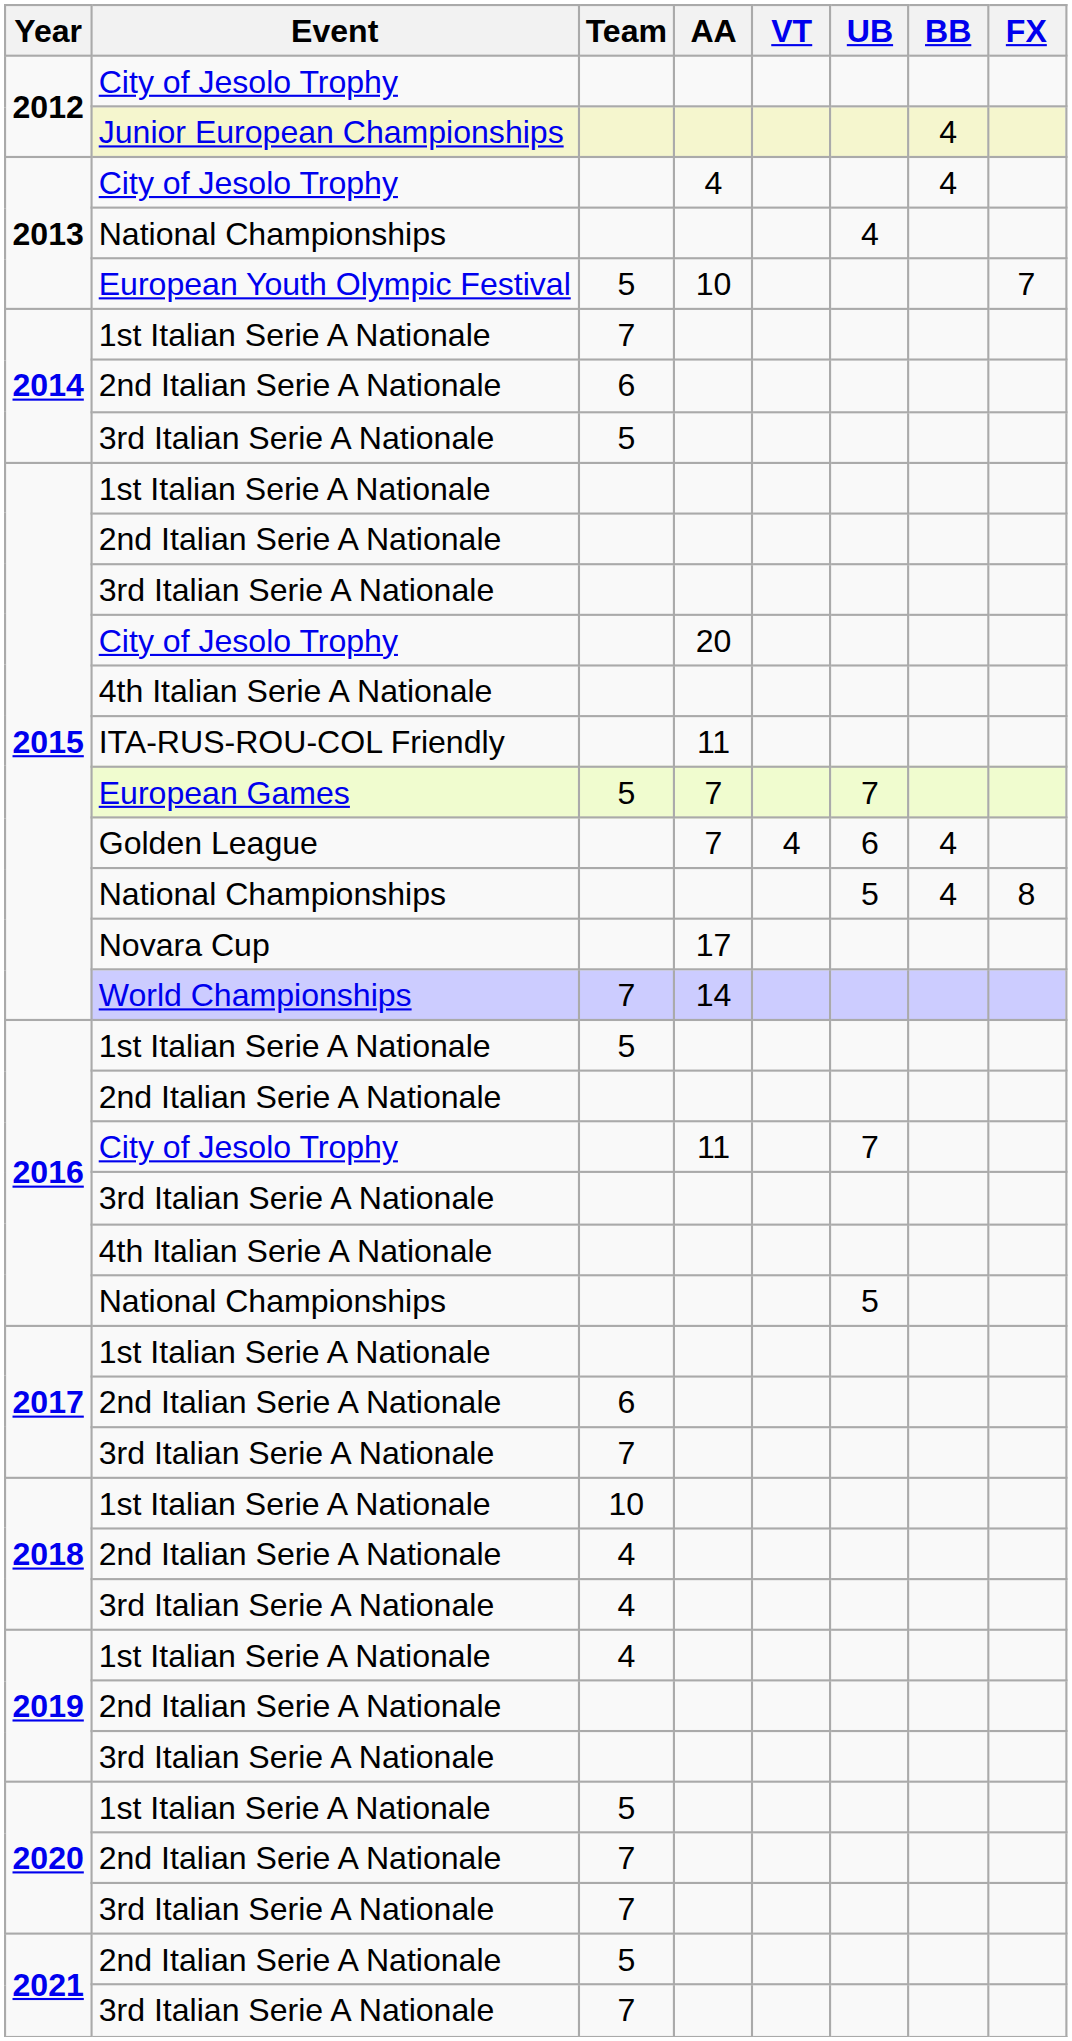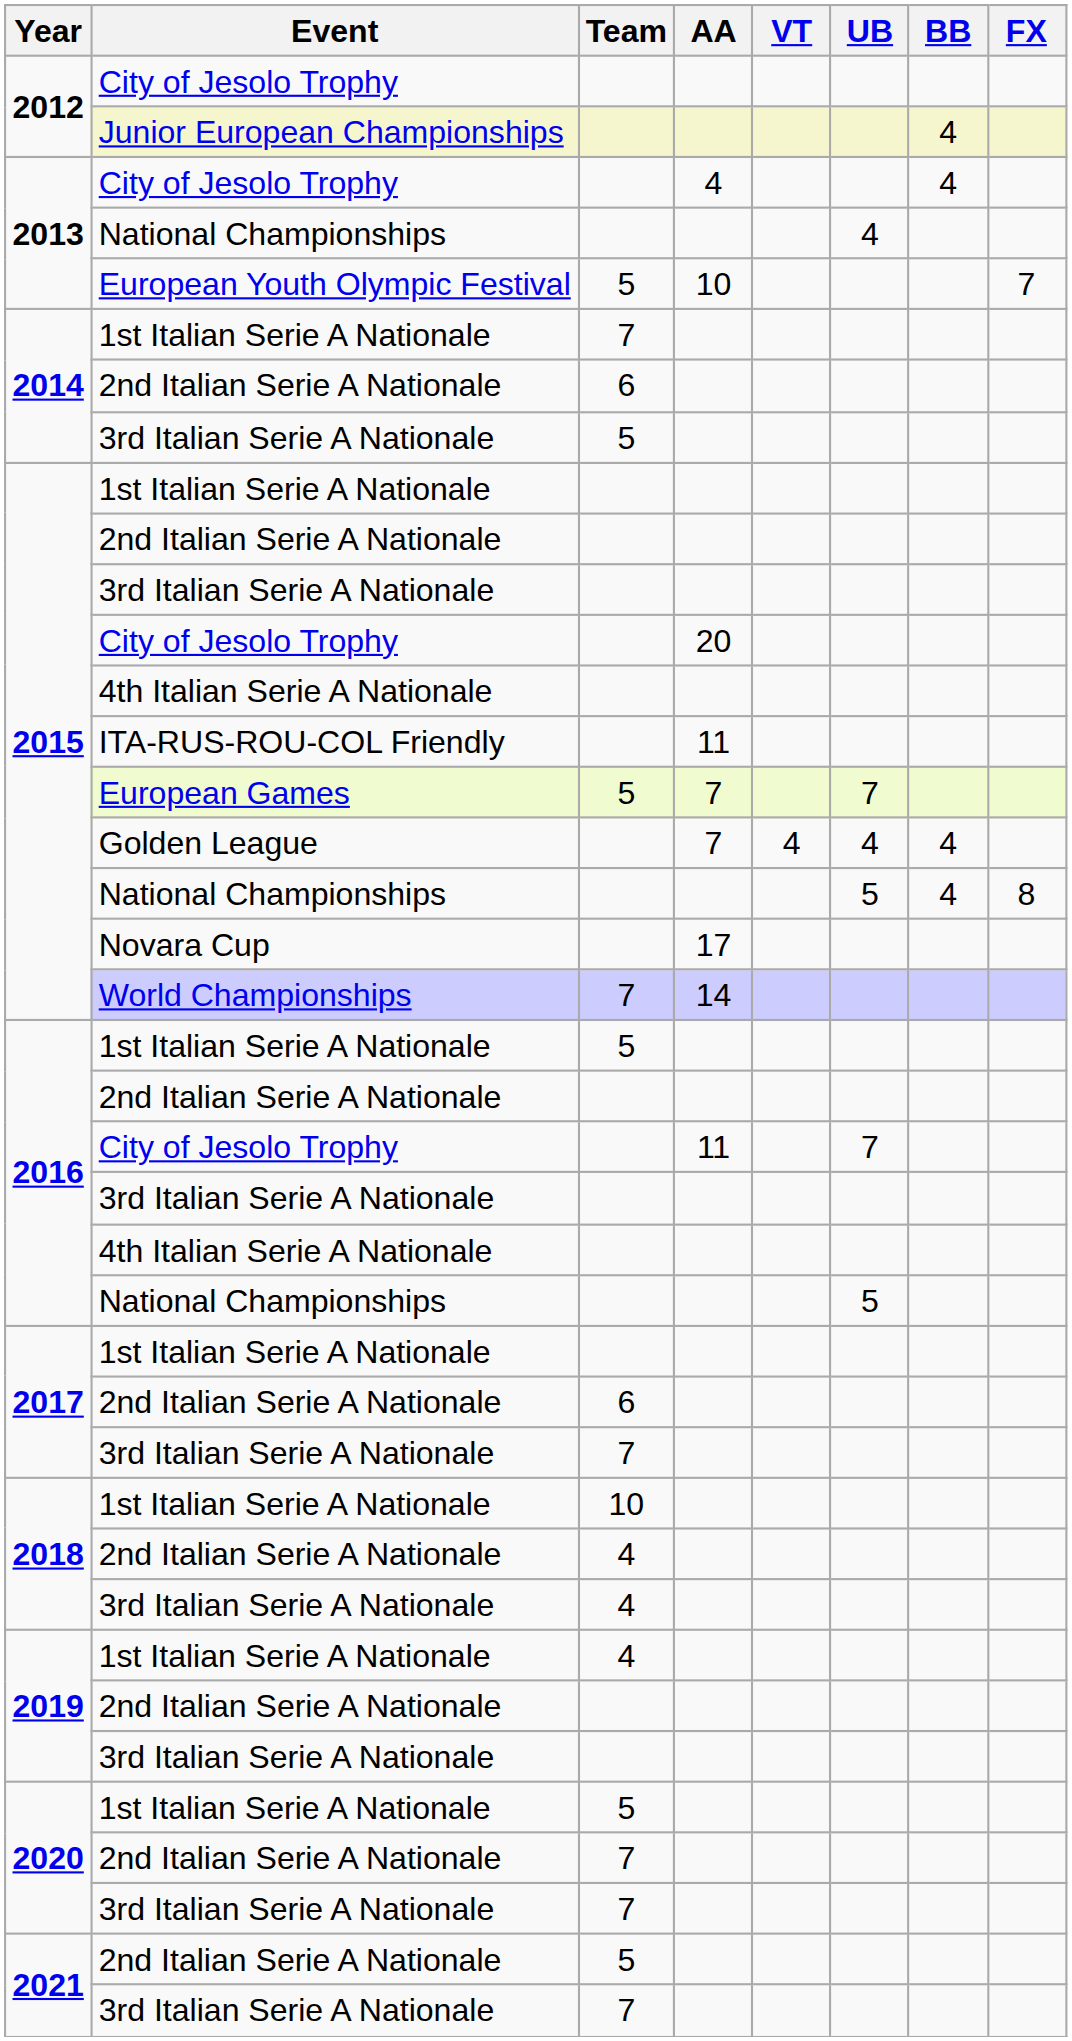 <table class="wikitable" style="text-align:center; font-size:95%;">
 <tr>
 <th align=center>Year</th>
 <th align=center>Event</th>
 <th style="width:30px;">Team</th>
 <th style="width:30px;">AA</th>
 <th style="width:30px;"><a href='#'>VT</a></th>
 <th style="width:30px;"><a href='#'>UB</a></th>
 <th style="width:30px;"><a href='#'>BB</a></th>
 <th style="width:30px;"><a href='#'>FX</a></th>
 </tr>
 <tr>
 <td rowspan="2"><strong>2012</strong></td>
 <td align=left><a href='#'>City of Jesolo Trophy</a></td>
 <td></td>
 <td></td>
 <td></td>
 <td></td>
 <td></td>
 <td></td>
 </tr>
 <tr bgcolor=#F5F6CE>
 <td align=left><a href='#'>Junior European Championships</a></td>
 <td></td>
 <td></td>
 <td></td>
 <td></td>
 <td>4</td>
 <td></td>
 </tr>
 <tr>
 <td rowspan="3"><strong>2013</strong></td>
 <td align=left><a href='#'>City of Jesolo Trophy</a></td>
 <td></td>
 <td>4</td>
 <td></td>
 <td></td>
 <td>4</td>
 <td></td>
 </tr>
 <tr>
 <td align=left>National Championships</td>
 <td></td>
 <td></td>
 <td></td>
 <td>4</td>
 <td></td>
 <td></td>
 </tr>
 <tr>
 <td align=left><a href='#'>European Youth Olympic Festival</a></td>
 <td>5</td>
 <td>10</td>
 <td></td>
 <td></td>
 <td></td>
 <td>7</td>
 </tr>
 <tr>
 <td rowspan="3"><strong><a href='#'>2014</a></strong></td>
 <td align=left>1st Italian Serie A Nationale</td>
 <td>7</td>
 <td></td>
 <td></td>
 <td></td>
 <td></td>
 <td></td>
 </tr>
 <tr>
 <td align=left>2nd Italian Serie A Nationale</td>
 <td>6</td>
 <td></td>
 <td></td>
 <td></td>
 <td></td>
 <td></td>
 </tr>
 <tr>
 <td align=left>3rd Italian Serie A Nationale</td>
 <td>5</td>
 <td></td>
 <td></td>
 <td></td>
 <td></td>
 <td></td>
 </tr>
 <tr>
 <td rowspan="11"><strong><a href='#'>2015</a></strong></td>
 <td align=left>1st Italian Serie A Nationale</td>
 <td></td>
 <td></td>
 <td></td>
 <td></td>
 <td></td>
 <td></td>
 </tr>
 <tr>
 <td align=left>2nd Italian Serie A Nationale</td>
 <td></td>
 <td></td>
 <td></td>
 <td></td>
 <td></td>
 <td></td>
 </tr>
 <tr>
 <td align=left>3rd Italian Serie A Nationale</td>
 <td></td>
 <td></td>
 <td></td>
 <td></td>
 <td></td>
 <td></td>
 </tr>
 <tr>
 <td align=left><a href='#'>City of Jesolo Trophy</a></td>
 <td></td>
 <td>20</td>
 <td></td>
 <td></td>
 <td></td>
 <td></td>
 </tr>
 <tr>
 <td align=left>4th Italian Serie A Nationale</td>
 <td></td>
 <td></td>
 <td></td>
 <td></td>
 <td></td>
 <td></td>
 </tr>
 <tr>
 <td align=left>ITA-RUS-ROU-COL Friendly</td>
 <td></td>
 <td>11</td>
 <td></td>
 <td></td>
 <td></td>
 <td></td>
 </tr>
 <tr bgcolor=#f0fccf>
 <td align=left><a href='#'>European Games</a></td>
 <td>5</td>
 <td>7</td>
 <td></td>
 <td>7</td>
 <td></td>
 <td></td>
 </tr>
 <tr>
 <td align=left>Golden League</td>
 <td></td>
 <td>7</td>
 <td>4</td>
-<td>6</td>
+<td>4</td>
 <td>4</td>
 <td></td>
 </tr>
 <tr>
 <td align=left>National Championships</td>
 <td></td>
 <td></td>
 <td></td>
 <td>5</td>
 <td>4</td>
 <td>8</td>
 </tr>
 <tr>
 <td align=left>Novara Cup</td>
 <td></td>
 <td>17</td>
 <td></td>
 <td></td>
 <td></td>
 <td></td>
 </tr>
 <tr bgcolor=#CCCCFF>
 <td align=left><a href='#'>World Championships</a></td>
 <td>7</td>
 <td>14</td>
 <td></td>
 <td></td>
 <td></td>
 <td></td>
 </tr>
 <tr>
 <td rowspan="6"><strong><a href='#'>2016</a></strong></td>
 <td align=left>1st Italian Serie A Nationale</td>
 <td>5</td>
 <td></td>
 <td></td>
 <td></td>
 <td></td>
 <td></td>
 </tr>
 <tr>
 <td align=left>2nd Italian Serie A Nationale</td>
 <td></td>
 <td></td>
 <td></td>
 <td></td>
 <td></td>
 <td></td>
 </tr>
 <tr>
 <td align=left><a href='#'>City of Jesolo Trophy</a></td>
 <td></td>
 <td>11</td>
 <td></td>
 <td>7</td>
 <td></td>
 <td></td>
 </tr>
 <tr>
 <td align=left>3rd Italian Serie A Nationale</td>
 <td></td>
 <td></td>
 <td></td>
 <td></td>
 <td></td>
 <td></td>
 </tr>
 <tr>
 <td align=left>4th Italian Serie A Nationale</td>
 <td></td>
 <td></td>
 <td></td>
 <td></td>
 <td></td>
 <td></td>
 </tr>
 <tr>
 <td align=left>National Championships</td>
 <td></td>
 <td></td>
 <td></td>
 <td>5</td>
 <td></td>
 <td></td>
 </tr>
 <tr>
 <td rowspan="3"><strong><a href='#'>2017</a></strong></td>
 <td align=left>1st Italian Serie A Nationale</td>
 <td></td>
 <td></td>
 <td></td>
 <td></td>
 <td></td>
 <td></td>
 </tr>
 <tr>
 <td align=left>2nd Italian Serie A Nationale</td>
 <td>6</td>
 <td></td>
 <td></td>
 <td></td>
 <td></td>
 <td></td>
 </tr>
 <tr>
 <td align=left>3rd Italian Serie A Nationale</td>
 <td>7</td>
 <td></td>
 <td></td>
 <td></td>
 <td></td>
 <td></td>
 </tr>
 <tr>
 <td rowspan="3"><strong><a href='#'>2018</a></strong></td>
 <td align=left>1st Italian Serie A Nationale</td>
 <td>10</td>
 <td></td>
 <td></td>
 <td></td>
 <td></td>
 <td></td>
 </tr>
 <tr>
 <td align=left>2nd Italian Serie A Nationale</td>
 <td>4</td>
 <td></td>
 <td></td>
 <td></td>
 <td></td>
 <td></td>
 </tr>
 <tr>
 <td align=left>3rd Italian Serie A Nationale</td>
 <td>4</td>
 <td></td>
 <td></td>
 <td></td>
 <td></td>
 <td></td>
 </tr>
 <tr>
 <td rowspan="3"><strong><a href='#'>2019</a></strong></td>
 <td align=left>1st Italian Serie A Nationale</td>
 <td>4</td>
 <td></td>
 <td></td>
 <td></td>
 <td></td>
 <td></td>
 </tr>
 <tr>
 <td align=left>2nd Italian Serie A Nationale</td>
 <td></td>
 <td></td>
 <td></td>
 <td></td>
 <td></td>
 <td></td>
 </tr>
 <tr>
 <td align=left>3rd Italian Serie A Nationale</td>
 <td></td>
 <td></td>
 <td></td>
 <td></td>
 <td></td>
 <td></td>
 </tr>
 <tr>
 <td rowspan="3"><strong><a href='#'>2020</a></strong></td>
 <td align=left>1st Italian Serie A Nationale</td>
 <td>5</td>
 <td></td>
 <td></td>
 <td></td>
 <td></td>
 <td></td>
 </tr>
 <tr>
 <td align=left>2nd Italian Serie A Nationale</td>
 <td>7</td>
 <td></td>
 <td></td>
 <td></td>
 <td></td>
 <td></td>
 </tr>
 <tr>
 <td align=left>3rd Italian Serie A Nationale</td>
 <td>7</td>
 <td></td>
 <td></td>
 <td></td>
 <td></td>
 <td></td>
 </tr>
 <tr>
 <td rowspan="2"><strong><a href='#'>2021</a></strong></td>
 <td align=left>2nd Italian Serie A Nationale</td>
 <td>5</td>
 <td></td>
 <td></td>
 <td></td>
 <td></td>
 <td></td>
 </tr>
 <tr>
 <td align=left>3rd Italian Serie A Nationale</td>
 <td>7</td>
 <td></td>
 <td></td>
 <td></td>
 <td></td>
 <td></td>
 </tr>
 </table>
